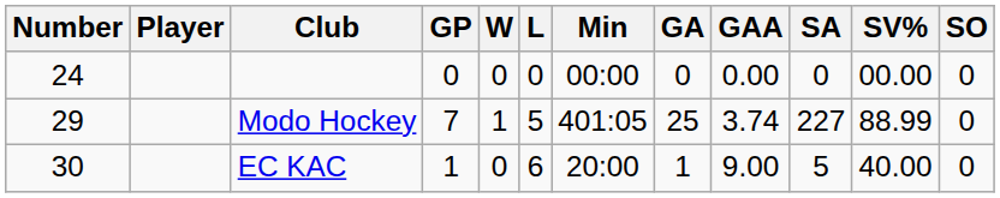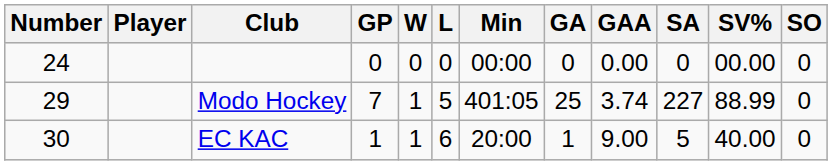 <table class="wikitable sortable" style="text-align: center;">
 <tr>
 <th>Number</th>
 <th>Player</th>
 <th>Club</th>
 <th>GP</th>
 <th>W</th>
 <th>L</th>
 <th>Min</th>
 <th>GA</th>
 <th>GAA</th>
 <th>SA</th>
 <th>SV%</th>
 <th>SO</th>
 </tr>
 <tr>
 <td>24</td>
 <td align=left></td>
 <td align=left></td>
 <td>0</td>
 <td>0</td>
 <td>0</td>
 <td>00:00</td>
 <td>0</td>
 <td>0.00</td>
 <td>0</td>
 <td>00.00</td>
 <td>0</td>
 </tr>
 <tr>
 <td>29</td>
 <td align=left></td>
 <td align=left> <a href='#'>Modo Hockey</a></td>
 <td>7</td>
 <td>1</td>
 <td>5</td>
 <td>401:05</td>
 <td>25</td>
 <td>3.74</td>
 <td>227</td>
 <td>88.99</td>
 <td>0</td>
 </tr>
 <tr>
 <td>30</td>
 <td align=left></td>
 <td align=left> <a href='#'>EC KAC</a></td>
 <td>1</td>
-<td>0</td>
+<td>1</td>
 <td>6</td>
 <td>20:00</td>
 <td>1</td>
 <td>9.00</td>
 <td>5</td>
 <td>40.00</td>
 <td>0</td>
 </tr>
 </table>
